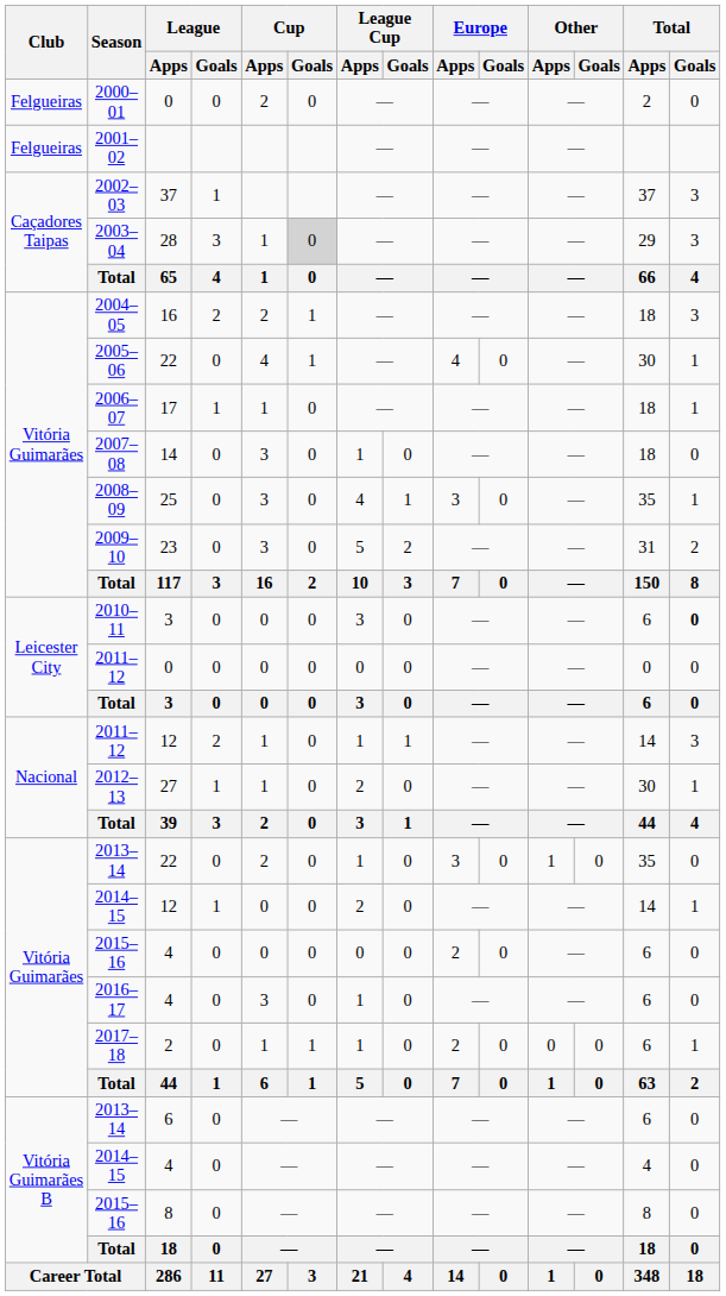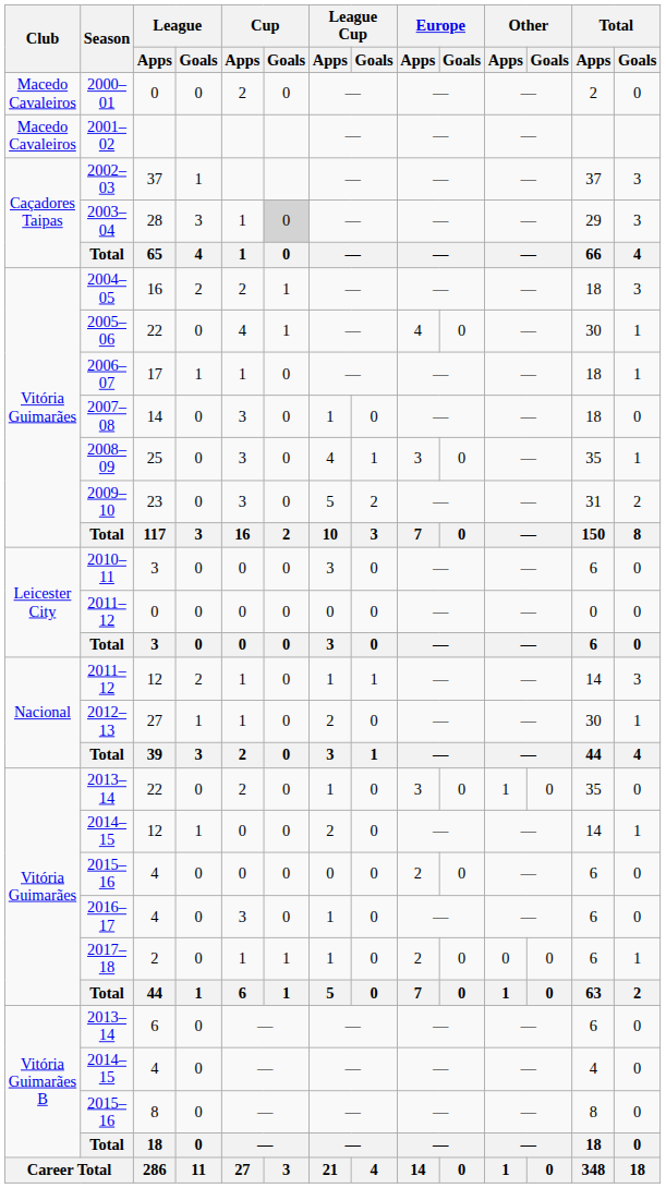 <table class="wikitable" style="text-align:center;">
 <tr>
 <th rowspan="2">Club</th>
 <th rowspan="2">Season</th>
 <th colspan="2">League</th>
 <th colspan="2">Cup</th>
 <th colspan="2">League Cup</th>
 <th colspan="2"><a href='#'>Europe</a></th>
 <th colspan="2">Other</th>
 <th colspan="2">Total</th>
 </tr>
 <tr>
 <th>Apps</th>
 <th>Goals</th>
 <th>Apps</th>
 <th>Goals</th>
 <th>Apps</th>
 <th>Goals</th>
 <th>Apps</th>
 <th>Goals</th>
 <th>Apps</th>
 <th>Goals</th>
 <th>Apps</th>
 <th>Goals</th>
 </tr>
 <tr>
-<td rowspan="1"><a href='#'>Felgueiras</a></td>
+<td rowspan="1"><a href='#'>Macedo Cavaleiros</a></td>
 <td><a href='#'>2000–01</a></td>
 <td>0</td>
 <td>0</td>
 <td>2</td>
 <td>0</td>
 <td colspan="2">—</td>
 <td colspan="2">—</td>
 <td colspan="2">—</td>
 <td>2</td>
 <td>0</td>
 </tr>
 <tr>
-<td rowspan="1"><a href='#'>Felgueiras</a></td>
+<td rowspan="1"><a href='#'>Macedo Cavaleiros</a></td>
 <td><a href='#'>2001–02</a></td>
 <td></td>
 <td></td>
 <td></td>
 <td></td>
 <td colspan="2">—</td>
 <td colspan="2">—</td>
 <td colspan="2">—</td>
 <td></td>
 <td></td>
 </tr>
 <tr>
 <td rowspan="3" valign="center"><a href='#'>Caçadores Taipas</a></td>
 <td><a href='#'>2002–03</a></td>
 <td>37</td>
 <td>1</td>
 <td></td>
 <td></td>
 <td colspan="2">—</td>
 <td colspan="2">—</td>
 <td colspan="2">—</td>
 <td>37</td>
 <td>3</td>
 </tr>
 <tr>
 <td><a href='#'>2003–04</a></td>
 <td>28</td>
 <td>3</td>
 <td>1</td>
 <td style="background: lightgrey;">0</td>
 <td colspan="2">—</td>
 <td colspan="2">—</td>
 <td colspan="2">—</td>
 <td>29</td>
 <td>3</td>
 </tr>
 <tr>
 <th>Total</th>
 <th>65</th>
 <th>4</th>
 <th>1</th>
 <th>0</th>
 <th colspan="2">—</th>
 <th colspan="2">—</th>
 <th colspan="2">—</th>
 <th>66</th>
 <th>4</th>
 </tr>
 <tr>
 <td rowspan="7" valign="center"><a href='#'>Vitória Guimarães</a></td>
 <td><a href='#'>2004–05</a></td>
 <td>16</td>
 <td>2</td>
 <td>2</td>
 <td>1</td>
 <td colspan="2">—</td>
 <td colspan="2">—</td>
 <td colspan="2">—</td>
 <td>18</td>
 <td>3</td>
 </tr>
 <tr>
 <td><a href='#'>2005–06</a></td>
 <td>22</td>
 <td>0</td>
 <td>4</td>
 <td>1</td>
 <td colspan="2">—</td>
 <td>4</td>
 <td>0</td>
 <td colspan="2">—</td>
 <td>30</td>
 <td>1</td>
 </tr>
 <tr>
 <td><a href='#'>2006–07</a></td>
 <td>17</td>
 <td>1</td>
 <td>1</td>
 <td>0</td>
 <td colspan="2">—</td>
 <td colspan="2">—</td>
 <td colspan="2">—</td>
 <td>18</td>
 <td>1</td>
 </tr>
 <tr>
 <td><a href='#'>2007–08</a></td>
 <td>14</td>
 <td>0</td>
 <td>3</td>
 <td>0</td>
 <td>1</td>
 <td>0</td>
 <td colspan="2">—</td>
 <td colspan="2">—</td>
 <td>18</td>
 <td>0</td>
 </tr>
 <tr>
 <td><a href='#'>2008–09</a></td>
 <td>25</td>
 <td>0</td>
 <td>3</td>
 <td>0</td>
 <td>4</td>
 <td>1</td>
 <td>3</td>
 <td>0</td>
 <td colspan="2">—</td>
 <td>35</td>
 <td>1</td>
 </tr>
 <tr>
 <td><a href='#'>2009–10</a></td>
 <td>23</td>
 <td>0</td>
 <td>3</td>
 <td>0</td>
 <td>5</td>
 <td>2</td>
 <td colspan="2">—</td>
 <td colspan="2">—</td>
 <td>31</td>
 <td>2</td>
 </tr>
 <tr>
 <th>Total</th>
 <th>117</th>
 <th>3</th>
 <th>16</th>
 <th>2</th>
 <th>10</th>
 <th>3</th>
 <th>7</th>
 <th>0</th>
 <th colspan="2">—</th>
 <th>150</th>
 <th>8</th>
 </tr>
 <tr>
 <td rowspan="3" valign="center"><a href='#'>Leicester City</a></td>
 <td><a href='#'>2010–11</a></td>
 <td>3</td>
 <td>0</td>
 <td>0</td>
 <td>0</td>
 <td>3</td>
 <td>0</td>
 <td colspan="2">—</td>
 <td colspan="2">—</td>
 <td>6</td>
-<td><strong>0</strong></td>
+<td>0</td>
 </tr>
 <tr>
 <td><a href='#'>2011–12</a></td>
 <td>0</td>
 <td>0</td>
 <td>0</td>
 <td>0</td>
 <td>0</td>
 <td>0</td>
 <td colspan="2">—</td>
 <td colspan="2">—</td>
 <td>0</td>
 <td>0</td>
 </tr>
 <tr>
 <th>Total</th>
 <th>3</th>
 <th>0</th>
 <th>0</th>
 <th>0</th>
 <th>3</th>
 <th>0</th>
 <th colspan="2">—</th>
 <th colspan="2">—</th>
 <th>6</th>
 <th>0</th>
 </tr>
 <tr>
 <td rowspan="3" valign="center"><a href='#'>Nacional</a></td>
 <td><a href='#'>2011–12</a></td>
 <td>12</td>
 <td>2</td>
 <td>1</td>
 <td>0</td>
 <td>1</td>
 <td>1</td>
 <td colspan="2">—</td>
 <td colspan="2">—</td>
 <td>14</td>
 <td>3</td>
 </tr>
 <tr>
 <td><a href='#'>2012–13</a></td>
 <td>27</td>
 <td>1</td>
 <td>1</td>
 <td>0</td>
 <td>2</td>
 <td>0</td>
 <td colspan="2">—</td>
 <td colspan="2">—</td>
 <td>30</td>
 <td>1</td>
 </tr>
 <tr>
 <th>Total</th>
 <th>39</th>
 <th>3</th>
 <th>2</th>
 <th>0</th>
 <th>3</th>
 <th>1</th>
 <th colspan="2">—</th>
 <th colspan="2">—</th>
 <th>44</th>
 <th>4</th>
 </tr>
 <tr>
 <td rowspan="6" valign="center"><a href='#'>Vitória Guimarães</a></td>
 <td><a href='#'>2013–14</a></td>
 <td>22</td>
 <td>0</td>
 <td>2</td>
 <td>0</td>
 <td>1</td>
 <td>0</td>
 <td>3</td>
 <td>0</td>
 <td>1</td>
 <td>0</td>
 <td>35</td>
 <td>0</td>
 </tr>
 <tr>
 <td><a href='#'>2014–15</a></td>
 <td>12</td>
 <td>1</td>
 <td>0</td>
 <td>0</td>
 <td>2</td>
 <td>0</td>
 <td colspan="2">—</td>
 <td colspan="2">—</td>
 <td>14</td>
 <td>1</td>
 </tr>
 <tr>
 <td><a href='#'>2015–16</a></td>
 <td>4</td>
 <td>0</td>
 <td>0</td>
 <td>0</td>
 <td>0</td>
 <td>0</td>
 <td>2</td>
 <td>0</td>
 <td colspan="2">—</td>
 <td>6</td>
 <td>0</td>
 </tr>
 <tr>
 <td><a href='#'>2016–17</a></td>
 <td>4</td>
 <td>0</td>
 <td>3</td>
 <td>0</td>
 <td>1</td>
 <td>0</td>
 <td colspan="2">—</td>
 <td colspan="2">—</td>
 <td>6</td>
 <td>0</td>
 </tr>
 <tr>
 <td><a href='#'>2017–18</a></td>
 <td>2</td>
 <td>0</td>
 <td>1</td>
 <td>1</td>
 <td>1</td>
 <td>0</td>
 <td>2</td>
 <td>0</td>
 <td>0</td>
 <td>0</td>
 <td>6</td>
 <td>1</td>
 </tr>
 <tr>
 <th>Total</th>
 <th>44</th>
 <th>1</th>
 <th>6</th>
 <th>1</th>
 <th>5</th>
 <th>0</th>
 <th>7</th>
 <th>0</th>
 <th>1</th>
 <th>0</th>
 <th>63</th>
 <th>2</th>
 </tr>
 <tr>
 <td rowspan="4" valign="center"><a href='#'>Vitória Guimarães B</a></td>
 <td><a href='#'>2013–14</a></td>
 <td>6</td>
 <td>0</td>
 <td colspan="2">—</td>
 <td colspan="2">—</td>
 <td colspan="2">—</td>
 <td colspan="2">—</td>
 <td>6</td>
 <td>0</td>
 </tr>
 <tr>
 <td><a href='#'>2014–15</a></td>
 <td>4</td>
 <td>0</td>
 <td colspan="2">—</td>
 <td colspan="2">—</td>
 <td colspan="2">—</td>
 <td colspan="2">—</td>
 <td>4</td>
 <td>0</td>
 </tr>
 <tr>
 <td><a href='#'>2015–16</a></td>
 <td>8</td>
 <td>0</td>
 <td colspan="2">—</td>
 <td colspan="2">—</td>
 <td colspan="2">—</td>
 <td colspan="2">—</td>
 <td>8</td>
 <td>0</td>
 </tr>
 <tr>
 <th>Total</th>
 <th>18</th>
 <th>0</th>
 <th colspan="2">—</th>
 <th colspan="2">—</th>
 <th colspan="2">—</th>
 <th colspan="2">—</th>
 <th>18</th>
 <th>0</th>
 </tr>
 <tr>
 <th colspan="2">Career Total</th>
 <th>286</th>
 <th>11</th>
 <th>27</th>
 <th>3</th>
 <th>21</th>
 <th>4</th>
 <th>14</th>
 <th>0</th>
 <th>1</th>
 <th>0</th>
 <th>348</th>
 <th>18</th>
 </tr>
 </table>
